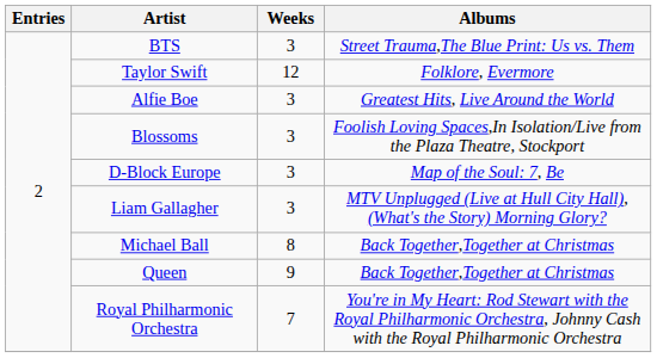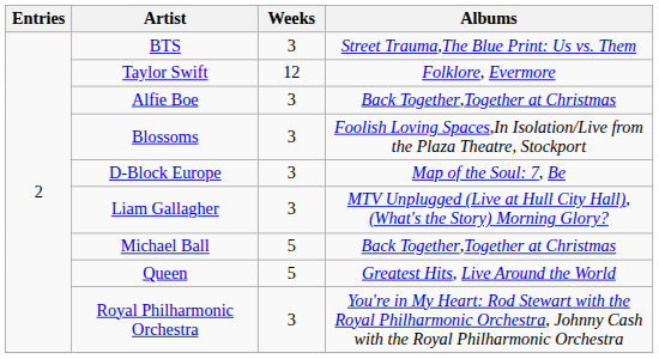 <table class="wikitable sortable" style="text-align: center;">
 <tr>
 <th scope="col" style="width:55px;" data-sort-type="number">Entries</th>
 <th scope="col" style="text-align:center;">Artist</th>
 <th scope="col" style="width:55px;" data-sort-type="number">Weeks</th>
 <th scope="col" style="width:300px;">Albums</th>
 </tr>
 <tr>
 <td rowspan="9">2</td>
 <td><a href='#'>BTS</a></td>
 <td>3</td>
 <td><em><a href='#'>Street Trauma</a></em>,<em><a href='#'>The Blue Print: Us vs. Them</a></em></td>
 </tr>
 <tr>
 <td><a href='#'>Taylor Swift</a></td>
 <td>12</td>
 <td><em><a href='#'>Folklore</a></em>, <em><a href='#'>Evermore</a></em></td>
 </tr>
 <tr>
 <td><a href='#'>Alfie Boe</a></td>
 <td>3</td>
-<td><em><a href='#'>Greatest Hits</a></em>, <em><a href='#'>Live Around the World</a></em></td>
+<td><em><a href='#'>Back Together</a></em>,<em><a href='#'>Together at Christmas</a></em></td>
 </tr>
 <tr>
 <td><a href='#'>Blossoms</a></td>
 <td>3</td>
 <td><em><a href='#'>Foolish Loving Spaces</a></em>,<em>In Isolation/Live from the Plaza Theatre, Stockport</em></td>
 </tr>
 <tr>
 <td><a href='#'>D-Block Europe</a></td>
 <td>3</td>
 <td><em><a href='#'>Map of the Soul: 7</a></em>, <em><a href='#'>Be</a></em></td>
 </tr>
 <tr>
 <td><a href='#'>Liam Gallagher</a></td>
 <td>3</td>
 <td><em><a href='#'>MTV Unplugged (Live at Hull City Hall)</a></em>,<em><a href='#'>(What's the Story) Morning Glory?</a></em></td>
 </tr>
 <tr>
 <td><a href='#'>Michael Ball</a></td>
-<td>8</td>
+<td>5</td>
 <td><em><a href='#'>Back Together</a></em>,<em><a href='#'>Together at Christmas</a></em></td>
 </tr>
 <tr>
 <td><a href='#'>Queen</a></td>
-<td>9</td>
-<td><em><a href='#'>Back Together</a></em>,<em><a href='#'>Together at Christmas</a></em></td>
+<td>5</td>
+<td><em><a href='#'>Greatest Hits</a></em>, <em><a href='#'>Live Around the World</a></em></td>
 </tr>
 <tr>
 <td><a href='#'>Royal Philharmonic Orchestra</a></td>
-<td>7</td>
+<td>3</td>
 <td><em><a href='#'>You're in My Heart: Rod Stewart with the Royal Philharmonic Orchestra</a></em>, <em>Johnny Cash with the Royal Philharmonic Orchestra</em></td>
 </tr>
 <tr>
 </tr>
 </table>
